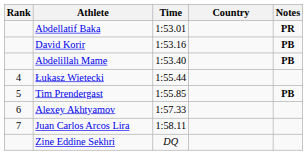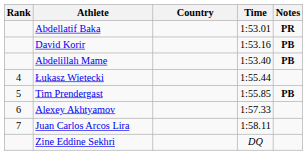 <table class="wikitable sortable" style="text-align:center">
 <tr>
 <th>Rank</th>
 <th style="width:180px">Athlete</th>
+<th style="width:125px">Country</th>
 <th>Time</th>
-<th style="width:125px">Country</th>
 <th>Notes</th>
 </tr>
 <tr>
 <td></td>
 <td style="text-align:left;"><a href='#'>Abdellatif Baka</a></td>
+<td style="text-align:left;"></td>
 <td>1:53.01</td>
-<td style="text-align:left;"></td>
 <td><strong>PR</strong></td>
 </tr>
 <tr>
 <td></td>
 <td style="text-align:left;"><a href='#'>David Korir</a></td>
+<td style="text-align:left;"></td>
 <td>1:53.16</td>
-<td style="text-align:left;"></td>
 <td><strong>PB</strong></td>
 </tr>
 <tr>
 <td></td>
 <td style="text-align:left;"><a href='#'>Abdelillah Mame</a></td>
+<td style="text-align:left;"></td>
 <td>1:53.40</td>
-<td style="text-align:left;"></td>
 <td><strong>PB</strong></td>
 </tr>
 <tr>
 <td>4</td>
 <td style="text-align:left;"><a href='#'>Łukasz Wietecki</a></td>
+<td style="text-align:left;"></td>
 <td>1:55.44</td>
-<td style="text-align:left;"></td>
 <td></td>
 </tr>
 <tr>
 <td>5</td>
 <td style="text-align:left;"><a href='#'>Tim Prendergast</a></td>
+<td style="text-align:left;"></td>
 <td>1:55.85</td>
-<td style="text-align:left;"></td>
 <td><strong>PB</strong></td>
 </tr>
 <tr>
 <td>6</td>
 <td style="text-align:left;"><a href='#'>Alexey Akhtyamov</a></td>
+<td style="text-align:left;"></td>
 <td>1:57.33</td>
-<td style="text-align:left;"></td>
 <td></td>
 </tr>
 <tr>
 <td>7</td>
 <td style="text-align:left;"><a href='#'>Juan Carlos Arcos Lira</a></td>
+<td style="text-align:left;"></td>
 <td>1:58.11</td>
-<td style="text-align:left;"></td>
 <td></td>
 </tr>
 <tr>
 <td></td>
 <td style="text-align:left;"><a href='#'>Zine Eddine Sekhri</a></td>
+<td style="text-align:left;"></td>
 <td><em>DQ</em></td>
-<td style="text-align:left;"></td>
 <td></td>
 </tr>
 </table>
